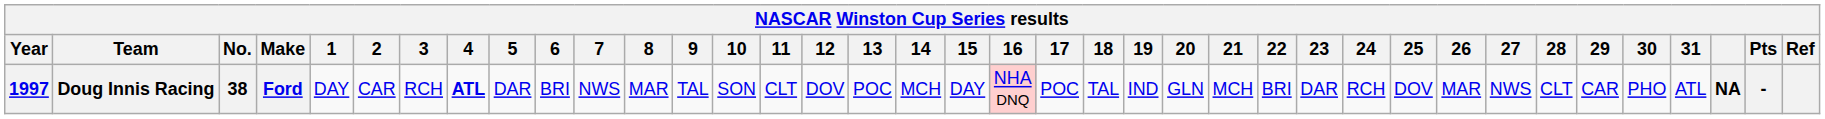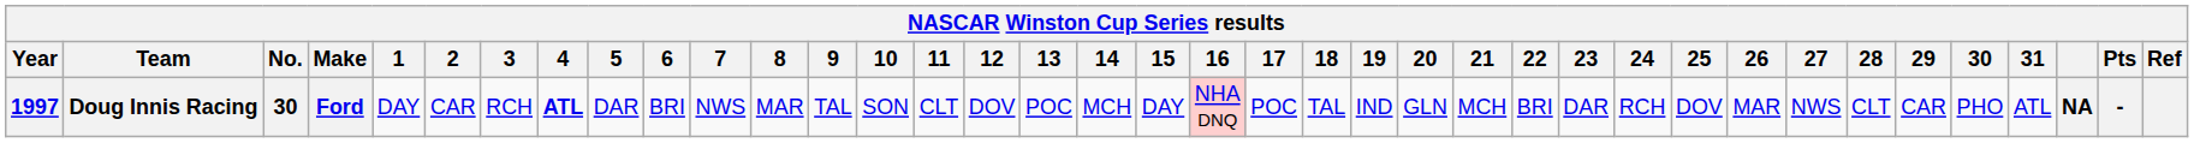 <table class="wikitable" style="text-align:center; font-size:75%">
 <tr>
 <th colspan=45><a href='#'>NASCAR</a> <a href='#'>Winston Cup Series</a> results</th>
 </tr>
 <tr>
 <th>Year</th>
 <th>Team</th>
 <th>No.</th>
 <th>Make</th>
 <th>1</th>
 <th>2</th>
 <th>3</th>
 <th>4</th>
 <th>5</th>
 <th>6</th>
 <th>7</th>
 <th>8</th>
 <th>9</th>
 <th>10</th>
 <th>11</th>
 <th>12</th>
 <th>13</th>
 <th>14</th>
 <th>15</th>
 <th>16</th>
 <th>17</th>
 <th>18</th>
 <th>19</th>
 <th>20</th>
 <th>21</th>
 <th>22</th>
 <th>23</th>
 <th>24</th>
 <th>25</th>
 <th>26</th>
 <th>27</th>
 <th>28</th>
 <th>29</th>
 <th>30</th>
 <th>31</th>
 <th></th>
 <th>Pts</th>
 <th>Ref</th>
 </tr>
 <tr>
 <th><a href='#'>1997</a></th>
 <th>Doug Innis Racing</th>
-<th>38</th>
+<th>30</th>
 <th><a href='#'>Ford</a></th>
 <td><a href='#'>DAY</a></td>
 <td><a href='#'>CAR</a></td>
 <td><a href='#'>RCH</a></td>
 <td><strong><a href='#'>ATL</a></strong></td>
 <td><a href='#'>DAR</a></td>
 <td><a href='#'>BRI</a></td>
 <td><a href='#'>NWS</a></td>
 <td><a href='#'>MAR</a></td>
 <td><a href='#'>TAL</a></td>
 <td><a href='#'>SON</a></td>
 <td><a href='#'>CLT</a></td>
 <td><a href='#'>DOV</a></td>
 <td><a href='#'>POC</a></td>
 <td><a href='#'>MCH</a></td>
 <td><a href='#'>DAY</a></td>
 <td style="background:#FFCFCF;"><a href='#'>NHA</a><br><small>DNQ</small></td>
 <td><a href='#'>POC</a></td>
 <td><a href='#'>TAL</a></td>
 <td><a href='#'>IND</a></td>
 <td><a href='#'>GLN</a></td>
 <td><a href='#'>MCH</a></td>
 <td><a href='#'>BRI</a></td>
 <td><a href='#'>DAR</a></td>
 <td><a href='#'>RCH</a></td>
 <td><a href='#'>DOV</a></td>
 <td><a href='#'>MAR</a></td>
 <td><a href='#'>NWS</a></td>
 <td><a href='#'>CLT</a></td>
 <td><a href='#'>CAR</a></td>
 <td><a href='#'>PHO</a></td>
 <td><a href='#'>ATL</a></td>
 <th>NA</th>
 <th>-</th>
 <th></th>
 </tr>
 </table>
